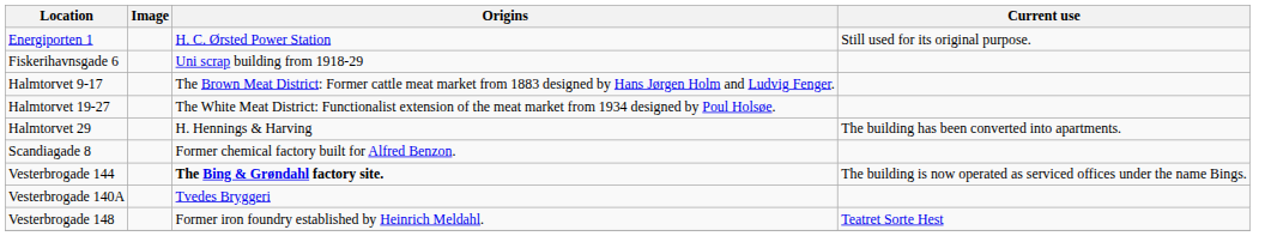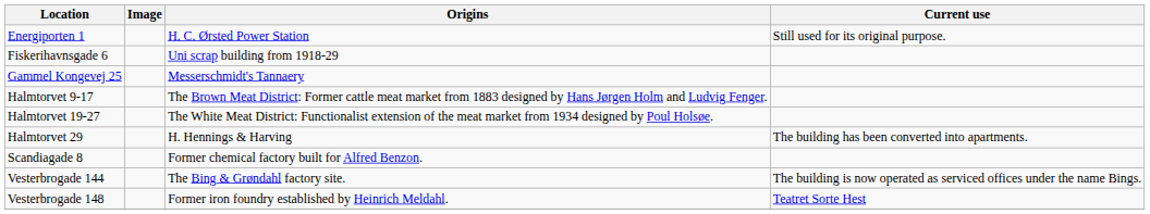 <table class="wikitable sortable">
 <tr>
 <th>Location</th>
 <th>Image</th>
 <th>Origins</th>
 <th>Current use</th>
 </tr>
 <tr>
 <td><a href='#'>Energiporten 1</a></td>
 <td></td>
 <td><a href='#'>H. C. Ørsted Power Station</a></td>
 <td>Still used for its original purpose.</td>
 </tr>
 <tr>
 <td>Fiskerihavnsgade 6</td>
 <td></td>
 <td><a href='#'>Uni scrap</a>  building from 1918-29</td>
+<td></td>
+</tr>
+<tr>
+<td><a href='#'>Gammel Kongevej 25</a></td>
+<td></td>
+<td><a href='#'>Messerschmidt's Tannaery</a></td>
 <td></td>
 </tr>
 <tr>
 <td>Halmtorvet 9-17</td>
 <td></td>
 <td>The <a href='#'>Brown Meat District</a>: Former cattle meat market from 1883 designed by <a href='#'>Hans Jørgen Holm</a> and <a href='#'>Ludvig Fenger</a>.</td>
 <td></td>
 </tr>
 <tr>
 <td>Halmtorvet 19-27</td>
 <td></td>
 <td>The White Meat District: Functionalist extension of the meat market from 1934 designed by <a href='#'>Poul Holsøe</a>.</td>
 <td></td>
 </tr>
 <tr>
 <td>Halmtorvet 29</td>
 <td></td>
 <td>H. Hennings & Harving</td>
 <td>The building has been converted into apartments.</td>
 </tr>
 <tr>
 <td>Scandiagade 8</td>
 <td></td>
 <td>Former chemical factory built for <a href='#'>Alfred Benzon</a>.</td>
 <td></td>
 </tr>
 <tr>
 <td>Vesterbrogade 144</td>
 <td></td>
-<td><strong>The <a href='#'>Bing & Grøndahl</a> factory site.</strong></td>
+<td>The <a href='#'>Bing & Grøndahl</a> factory site.</td>
 <td>The building is now operated as serviced offices under the name Bings.</td>
-</tr>
-<tr>
-<td>Vesterbrogade 140A</td>
-<td></td>
-<td><a href='#'>Tvedes Bryggeri</a></td>
-<td></td>
 </tr>
 <tr>
 <td>Vesterbrogade 148</td>
 <td></td>
 <td>Former iron foundry established by <a href='#'>Heinrich Meldahl</a>.</td>
 <td><a href='#'>Teatret Sorte Hest</a></td>
 </tr>
 <tr>
 </tr>
 </table>
